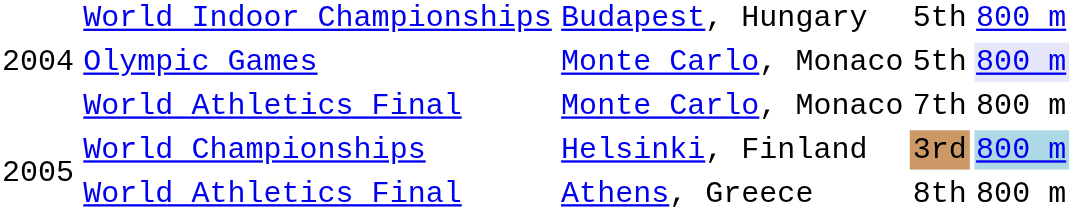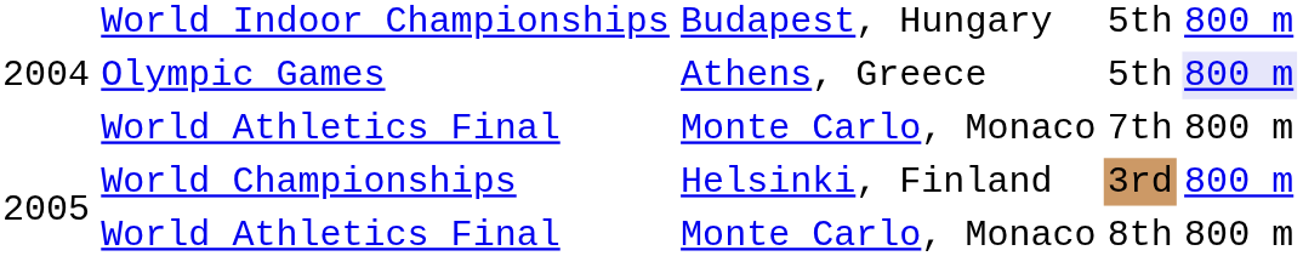 <table>
 <tr>
 <td rowspan=3>2004</td>
 <td><a href='#'>World Indoor Championships</a></td>
 <td><a href='#'>Budapest</a>, Hungary</td>
 <td>5th</td>
 <td><a href='#'>800 m</a></td>
 <td></td>
 </tr>
 <tr>
 <td><a href='#'>Olympic Games</a></td>
-<td><a href='#'>Monte Carlo</a>, Monaco</td>
+<td><a href='#'>Athens</a>, Greece</td>
 <td>5th</td>
 <td style="background: lavender;"><a href='#'>800 m</a></td>
 <td></td>
 </tr>
 <tr>
 <td><a href='#'>World Athletics Final</a></td>
 <td><a href='#'>Monte Carlo</a>, Monaco</td>
 <td>7th</td>
 <td>800 m</td>
 <td></td>
 </tr>
 <tr>
 <td rowspan=2>2005</td>
 <td><a href='#'>World Championships</a></td>
 <td><a href='#'>Helsinki</a>, Finland</td>
 <td bgcolor="cc9966">3rd</td>
-<td style="background: lightblue;"><a href='#'>800 m</a></td>
+<td><a href='#'>800 m</a></td>
 <td></td>
 </tr>
 <tr>
 <td><a href='#'>World Athletics Final</a></td>
-<td><a href='#'>Athens</a>, Greece</td>
+<td><a href='#'>Monte Carlo</a>, Monaco</td>
 <td>8th</td>
 <td>800 m</td>
 <td></td>
 </tr>
 </table>
